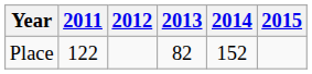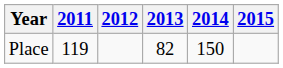 <table class="wikitable" style="text-align:center">
 <tr>
 <th>Year</th>
 <th><a href='#'>2011</a></th>
 <th><a href='#'>2012</a></th>
 <th><a href='#'>2013</a></th>
 <th><a href='#'>2014</a></th>
 <th><a href='#'>2015</a></th>
 </tr>
 <tr>
 <td>Place</td>
-<td>122</td>
+<td>119</td>
 <td></td>
 <td>82</td>
-<td>152</td>
+<td>150</td>
 <td></td>
 </tr>
 </table>
